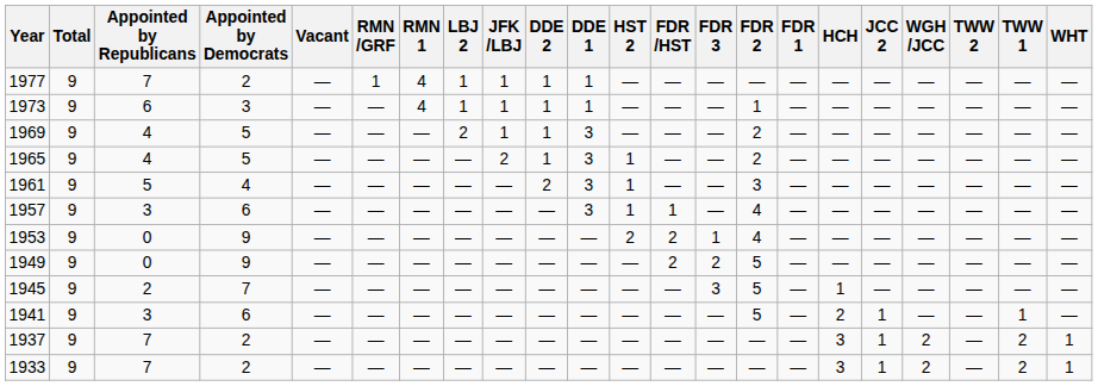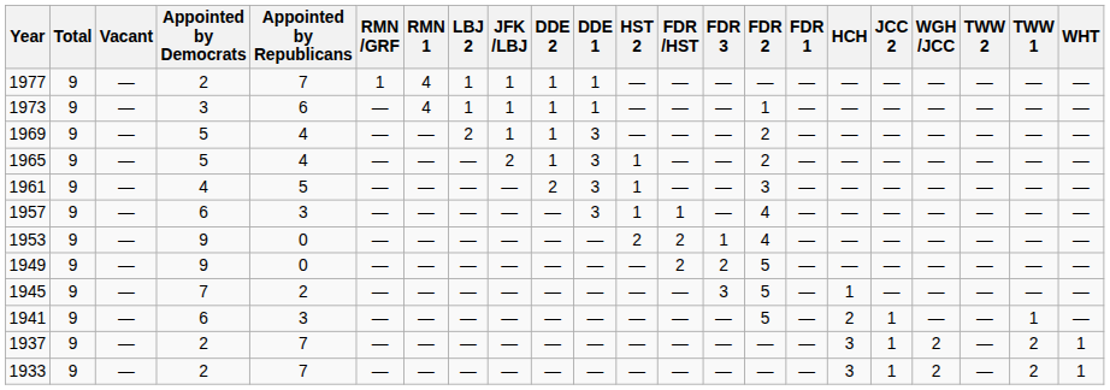 <table class="wikitable" style="text-align:center;">
 <tr>
 <th>Year</th>
 <th>Total</th>
+<th>Vacant</th>
+<th>Appointed<br>by<br>Democrats</th>
 <th>Appointed<br>by<br>Republicans</th>
-<th>Appointed<br>by<br>Democrats</th>
-<th>Vacant</th>
 <th>RMN<br>/GRF</th>
 <th>RMN<br>1</th>
 <th>LBJ<br>2</th>
 <th>JFK<br>/LBJ</th>
 <th>DDE<br>2</th>
 <th>DDE<br>1</th>
 <th>HST<br>2</th>
 <th>FDR<br>/HST</th>
 <th>FDR<br> 3</th>
 <th>FDR<br> 2</th>
 <th>FDR<br> 1</th>
 <th>HCH</th>
 <th>JCC<br>2</th>
 <th>WGH<br>/JCC</th>
 <th>TWW<br> 2</th>
 <th>TWW<br> 1</th>
 <th>WHT</th>
 </tr>
 <tr>
 <td style="text-align:left;">1977</td>
 <td>9</td>
+<td>—</td>
+<td>2</td>
 <td>7</td>
-<td>2</td>
-<td>—</td>
 <td>1</td>
 <td>4</td>
 <td>1</td>
 <td>1</td>
 <td>1</td>
 <td>1</td>
 <td>—</td>
 <td>—</td>
 <td>—</td>
 <td>—</td>
 <td>—</td>
 <td>—</td>
 <td>—</td>
 <td>—</td>
 <td>—</td>
 <td>—</td>
 <td>—</td>
 </tr>
 <tr>
 <td style="text-align:left;">1973</td>
 <td>9</td>
+<td>—</td>
+<td>3</td>
 <td>6</td>
-<td>3</td>
-<td>—</td>
 <td>—</td>
 <td>4</td>
 <td>1</td>
 <td>1</td>
 <td>1</td>
 <td>1</td>
 <td>—</td>
 <td>—</td>
 <td>—</td>
 <td>1</td>
 <td>—</td>
 <td>—</td>
 <td>—</td>
 <td>—</td>
 <td>—</td>
 <td>—</td>
 <td>—</td>
 </tr>
 <tr>
 <td style="text-align:left;">1969</td>
 <td>9</td>
+<td>—</td>
+<td>5</td>
 <td>4</td>
-<td>5</td>
-<td>—</td>
 <td>—</td>
 <td>—</td>
 <td>2</td>
 <td>1</td>
 <td>1</td>
 <td>3</td>
 <td>—</td>
 <td>—</td>
 <td>—</td>
 <td>2</td>
 <td>—</td>
 <td>—</td>
 <td>—</td>
 <td>—</td>
 <td>—</td>
 <td>—</td>
 <td>—</td>
 </tr>
 <tr>
 <td style="text-align:left;">1965</td>
 <td>9</td>
+<td>—</td>
+<td>5</td>
 <td>4</td>
-<td>5</td>
-<td>—</td>
 <td>—</td>
 <td>—</td>
 <td>—</td>
 <td>2</td>
 <td>1</td>
 <td>3</td>
 <td>1</td>
 <td>—</td>
 <td>—</td>
 <td>2</td>
 <td>—</td>
 <td>—</td>
 <td>—</td>
 <td>—</td>
 <td>—</td>
 <td>—</td>
 <td>—</td>
 </tr>
 <tr>
 <td style="text-align:left;">1961</td>
 <td>9</td>
+<td>—</td>
+<td>4</td>
 <td>5</td>
-<td>4</td>
-<td>—</td>
 <td>—</td>
 <td>—</td>
 <td>—</td>
 <td>—</td>
 <td>2</td>
 <td>3</td>
 <td>1</td>
 <td>—</td>
 <td>—</td>
 <td>3</td>
 <td>—</td>
 <td>—</td>
 <td>—</td>
 <td>—</td>
 <td>—</td>
 <td>—</td>
 <td>—</td>
 </tr>
 <tr>
 <td style="text-align:left;">1957</td>
 <td>9</td>
+<td>—</td>
+<td>6</td>
 <td>3</td>
-<td>6</td>
-<td>—</td>
 <td>—</td>
 <td>—</td>
 <td>—</td>
 <td>—</td>
 <td>—</td>
 <td>3</td>
 <td>1</td>
 <td>1</td>
 <td>—</td>
 <td>4</td>
 <td>—</td>
 <td>—</td>
 <td>—</td>
 <td>—</td>
 <td>—</td>
 <td>—</td>
 <td>—</td>
 </tr>
 <tr>
 <td style="text-align:left;">1953</td>
 <td>9</td>
+<td>—</td>
+<td>9</td>
 <td>0</td>
-<td>9</td>
-<td>—</td>
 <td>—</td>
 <td>—</td>
 <td>—</td>
 <td>—</td>
 <td>—</td>
 <td>—</td>
 <td>2</td>
 <td>2</td>
 <td>1</td>
 <td>4</td>
 <td>—</td>
 <td>—</td>
 <td>—</td>
 <td>—</td>
 <td>—</td>
 <td>—</td>
 <td>—</td>
 </tr>
 <tr>
 <td style="text-align:left;">1949</td>
 <td>9</td>
+<td>—</td>
+<td>9</td>
 <td>0</td>
-<td>9</td>
-<td>—</td>
 <td>—</td>
 <td>—</td>
 <td>—</td>
 <td>—</td>
 <td>—</td>
 <td>—</td>
 <td>—</td>
 <td>2</td>
 <td>2</td>
 <td>5</td>
 <td>—</td>
 <td>—</td>
 <td>—</td>
 <td>—</td>
 <td>—</td>
 <td>—</td>
 <td>—</td>
 </tr>
 <tr>
 <td style="text-align:left;">1945</td>
 <td>9</td>
+<td>—</td>
+<td>7</td>
 <td>2</td>
-<td>7</td>
-<td>—</td>
 <td>—</td>
 <td>—</td>
 <td>—</td>
 <td>—</td>
 <td>—</td>
 <td>—</td>
 <td>—</td>
 <td>—</td>
 <td>3</td>
 <td>5</td>
 <td>—</td>
 <td>1</td>
 <td>—</td>
 <td>—</td>
 <td>—</td>
 <td>—</td>
 <td>—</td>
 </tr>
 <tr>
 <td style="text-align:left;">1941</td>
 <td>9</td>
+<td>—</td>
+<td>6</td>
 <td>3</td>
-<td>6</td>
-<td>—</td>
 <td>—</td>
 <td>—</td>
 <td>—</td>
 <td>—</td>
 <td>—</td>
 <td>—</td>
 <td>—</td>
 <td>—</td>
 <td>—</td>
 <td>5</td>
 <td>—</td>
 <td>2</td>
 <td>1</td>
 <td>—</td>
 <td>—</td>
 <td>1</td>
 <td>—</td>
 </tr>
 <tr>
 <td style="text-align:left;">1937</td>
 <td>9</td>
+<td>—</td>
+<td>2</td>
 <td>7</td>
-<td>2</td>
-<td>—</td>
 <td>—</td>
 <td>—</td>
 <td>—</td>
 <td>—</td>
 <td>—</td>
 <td>—</td>
 <td>—</td>
 <td>—</td>
 <td>—</td>
 <td>—</td>
 <td>—</td>
 <td>3</td>
 <td>1</td>
 <td>2</td>
 <td>—</td>
 <td>2</td>
 <td>1</td>
 </tr>
 <tr>
 <td style="text-align:left;">1933</td>
 <td>9</td>
+<td>—</td>
+<td>2</td>
 <td>7</td>
-<td>2</td>
-<td>—</td>
 <td>—</td>
 <td>—</td>
 <td>—</td>
 <td>—</td>
 <td>—</td>
 <td>—</td>
 <td>—</td>
 <td>—</td>
 <td>—</td>
 <td>—</td>
 <td>—</td>
 <td>3</td>
 <td>1</td>
 <td>2</td>
 <td>—</td>
 <td>2</td>
 <td>1</td>
 </tr>
 </table>
